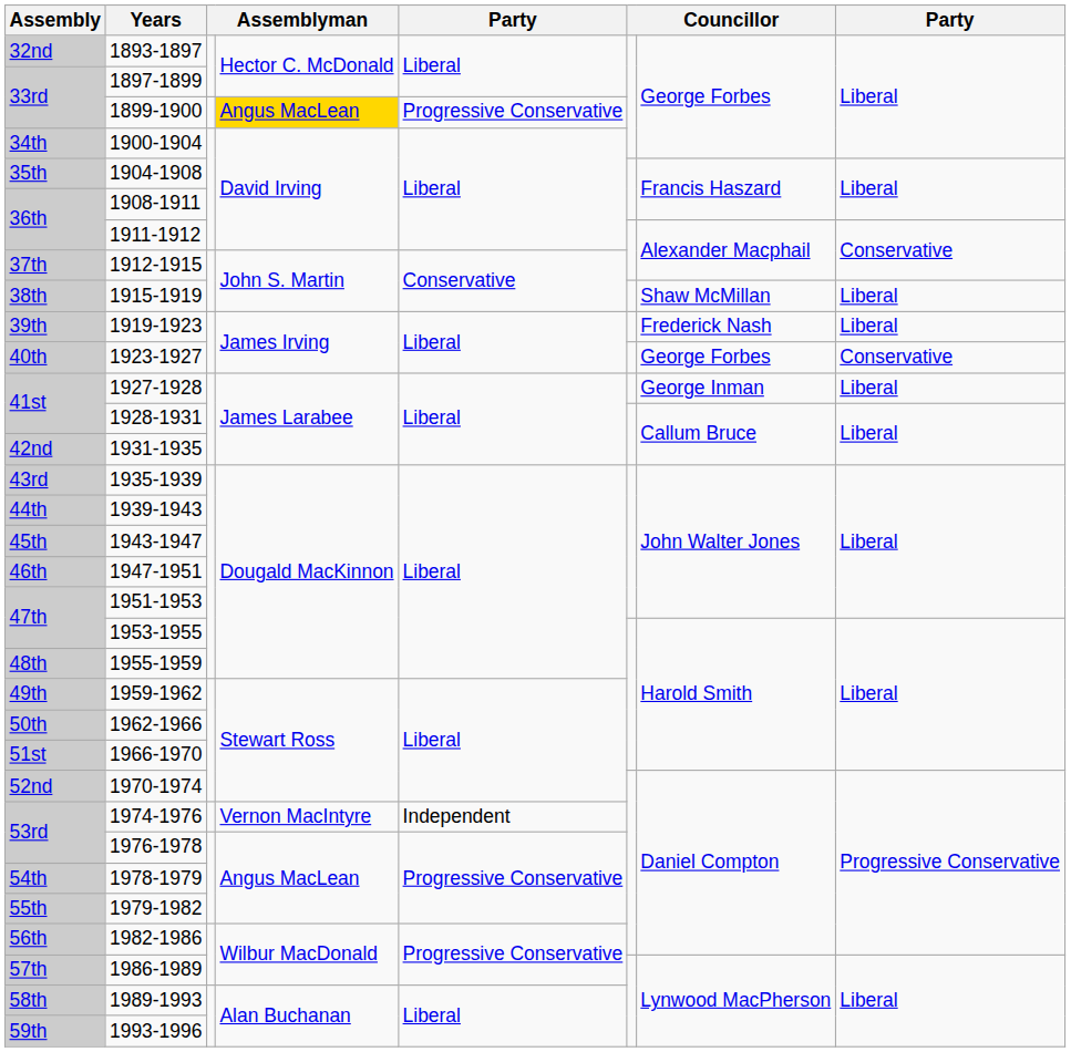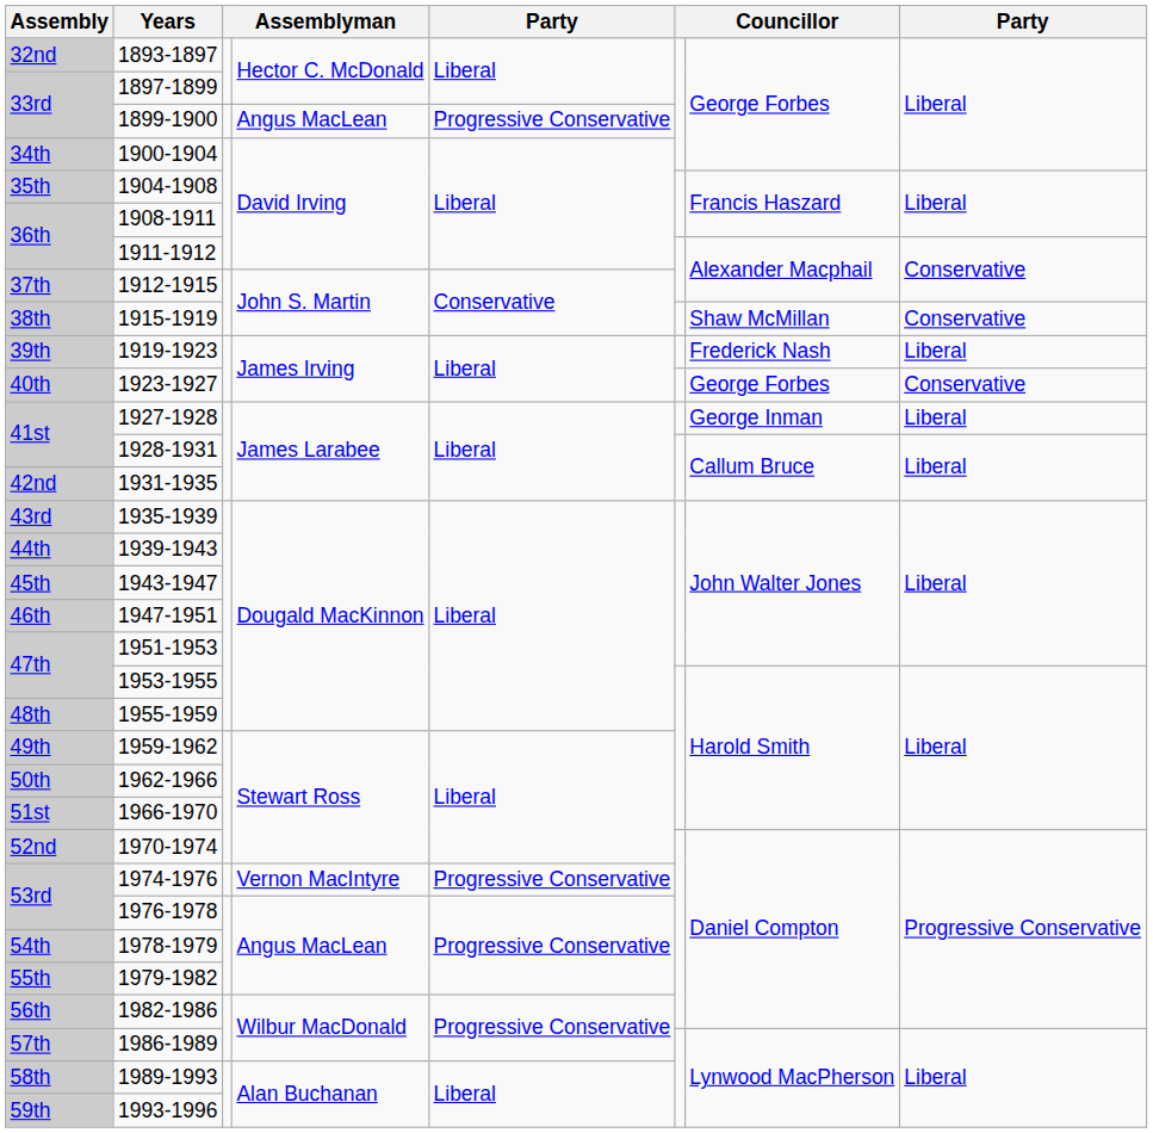 <table class="wikitable">
 <tr>
 <th>Assembly</th>
 <th>Years</th>
 <th colspan="2">Assemblyman</th>
 <th>Party</th>
 <th colspan="2">Councillor</th>
 <th>Party</th>
 </tr>
 <tr>
 <td bgcolor="CCCCCC"><a href='#'>32nd</a></td>
 <td>1893-1897</td>
 <td rowspan=2 ></td>
 <td rowspan=2><a href='#'>Hector C. McDonald</a></td>
 <td rowspan=2><a href='#'>Liberal</a></td>
 <td rowspan=4 ></td>
 <td rowspan=4><a href='#'>George Forbes</a></td>
 <td rowspan=4><a href='#'>Liberal</a></td>
 </tr>
 <tr>
 <td bgcolor="CCCCCC" rowspan=2><a href='#'>33rd</a></td>
 <td>1897-1899</td>
 </tr>
 <tr>
 <td>1899-1900</td>
 <td></td>
-<td style="background: gold;"><a href='#'>Angus MacLean</a></td>
+<td><a href='#'>Angus MacLean</a></td>
 <td><a href='#'>Progressive Conservative</a></td>
 </tr>
 <tr>
 <td bgcolor="CCCCCC"><a href='#'>34th</a></td>
 <td>1900-1904</td>
 <td rowspan=4 ></td>
 <td rowspan=4><a href='#'>David Irving</a></td>
 <td rowspan=4><a href='#'>Liberal</a></td>
 </tr>
 <tr>
 <td bgcolor="CCCCCC"><a href='#'>35th</a></td>
 <td>1904-1908</td>
 <td rowspan=2 ></td>
 <td rowspan=2><a href='#'>Francis Haszard</a></td>
 <td rowspan=2><a href='#'>Liberal</a></td>
 </tr>
 <tr>
 <td bgcolor="CCCCCC" rowspan=2><a href='#'>36th</a></td>
 <td>1908-1911</td>
 </tr>
 <tr>
 <td>1911-1912</td>
 <td rowspan=2 ></td>
 <td rowspan=2><a href='#'>Alexander Macphail</a></td>
 <td rowspan=2><a href='#'>Conservative</a></td>
 </tr>
 <tr>
 <td bgcolor="CCCCCC"><a href='#'>37th</a></td>
 <td>1912-1915</td>
 <td rowspan=2 ></td>
 <td rowspan=2><a href='#'>John S. Martin</a></td>
 <td rowspan=2><a href='#'>Conservative</a></td>
 </tr>
 <tr>
 <td bgcolor="CCCCCC"><a href='#'>38th</a></td>
 <td>1915-1919</td>
 <td></td>
 <td><a href='#'>Shaw McMillan</a></td>
-<td><a href='#'>Liberal</a></td>
+<td><a href='#'>Conservative</a></td>
 </tr>
 <tr>
 <td bgcolor="CCCCCC"><a href='#'>39th</a></td>
 <td>1919-1923</td>
 <td rowspan=2 ></td>
 <td rowspan=2><a href='#'>James Irving</a></td>
 <td rowspan=2><a href='#'>Liberal</a></td>
 <td></td>
 <td><a href='#'>Frederick Nash</a></td>
 <td><a href='#'>Liberal</a></td>
 </tr>
 <tr>
 <td bgcolor="CCCCCC"><a href='#'>40th</a></td>
 <td>1923-1927</td>
 <td></td>
 <td><a href='#'>George Forbes</a></td>
 <td><a href='#'>Conservative</a></td>
 </tr>
 <tr>
 <td bgcolor="CCCCCC" rowspan=2><a href='#'>41st</a></td>
 <td>1927-1928</td>
 <td rowspan=3 ></td>
 <td rowspan=3><a href='#'>James Larabee</a></td>
 <td rowspan=3><a href='#'>Liberal</a></td>
 <td></td>
 <td><a href='#'>George Inman</a></td>
 <td><a href='#'>Liberal</a></td>
 </tr>
 <tr>
 <td>1928-1931</td>
 <td rowspan=2 ></td>
 <td rowspan=2><a href='#'>Callum Bruce</a></td>
 <td rowspan=2><a href='#'>Liberal</a></td>
 </tr>
 <tr>
 <td bgcolor="CCCCCC"><a href='#'>42nd</a></td>
 <td>1931-1935</td>
 </tr>
 <tr>
 <td bgcolor="CCCCCC"><a href='#'>43rd</a></td>
 <td>1935-1939</td>
 <td rowspan=7 ></td>
 <td rowspan=7><a href='#'>Dougald MacKinnon</a></td>
 <td rowspan=7><a href='#'>Liberal</a></td>
 <td rowspan=5 ></td>
 <td rowspan=5><a href='#'>John Walter Jones</a></td>
 <td rowspan=5><a href='#'>Liberal</a></td>
 </tr>
 <tr>
 <td bgcolor="CCCCCC"><a href='#'>44th</a></td>
 <td>1939-1943</td>
 </tr>
 <tr>
 <td bgcolor="CCCCCC"><a href='#'>45th</a></td>
 <td>1943-1947</td>
 </tr>
 <tr>
 <td bgcolor="CCCCCC"><a href='#'>46th</a></td>
 <td>1947-1951</td>
 </tr>
 <tr>
 <td bgcolor="CCCCCC" rowspan=2><a href='#'>47th</a></td>
 <td>1951-1953</td>
 </tr>
 <tr>
 <td>1953-1955</td>
 <td rowspan=5 ></td>
 <td rowspan=5><a href='#'>Harold Smith</a></td>
 <td rowspan=5><a href='#'>Liberal</a></td>
 </tr>
 <tr>
 <td bgcolor="CCCCCC"><a href='#'>48th</a></td>
 <td>1955-1959</td>
 </tr>
 <tr>
 <td bgcolor="CCCCCC"><a href='#'>49th</a></td>
 <td>1959-1962</td>
 <td rowspan=4 ></td>
 <td rowspan=4><a href='#'>Stewart Ross</a></td>
 <td rowspan=4><a href='#'>Liberal</a></td>
 </tr>
 <tr>
 <td bgcolor="CCCCCC"><a href='#'>50th</a></td>
 <td>1962-1966</td>
 </tr>
 <tr>
 <td bgcolor="CCCCCC"><a href='#'>51st</a></td>
 <td>1966-1970</td>
 </tr>
 <tr>
 <td bgcolor="CCCCCC"><a href='#'>52nd</a></td>
 <td>1970-1974</td>
 <td rowspan=6 ></td>
 <td rowspan=6><a href='#'>Daniel Compton</a></td>
 <td rowspan=6><a href='#'>Progressive Conservative</a></td>
 </tr>
 <tr>
 <td bgcolor="CCCCCC" rowspan=2><a href='#'>53rd</a></td>
 <td>1974-1976</td>
 <td></td>
 <td><a href='#'>Vernon MacIntyre</a></td>
-<td>Independent</td>
+<td><a href='#'>Progressive Conservative</a></td>
 </tr>
 <tr>
 <td>1976-1978</td>
 <td rowspan=3 ></td>
 <td rowspan=3><a href='#'>Angus MacLean</a></td>
 <td rowspan=3><a href='#'>Progressive Conservative</a></td>
 </tr>
 <tr>
 <td bgcolor="CCCCCC"><a href='#'>54th</a></td>
 <td>1978-1979</td>
 </tr>
 <tr>
 <td bgcolor="CCCCCC"><a href='#'>55th</a></td>
 <td>1979-1982</td>
 </tr>
 <tr>
 <td bgcolor="CCCCCC"><a href='#'>56th</a></td>
 <td>1982-1986</td>
 <td rowspan=2 ></td>
 <td rowspan=2><a href='#'>Wilbur MacDonald</a></td>
 <td rowspan=2><a href='#'>Progressive Conservative</a></td>
 </tr>
 <tr>
 <td bgcolor="CCCCCC"><a href='#'>57th</a></td>
 <td>1986-1989</td>
 <td rowspan=3 ></td>
 <td rowspan=3><a href='#'>Lynwood MacPherson</a></td>
 <td rowspan=3><a href='#'>Liberal</a></td>
 </tr>
 <tr>
 <td bgcolor="CCCCCC"><a href='#'>58th</a></td>
 <td>1989-1993</td>
 <td rowspan=2 ></td>
 <td rowspan=2><a href='#'>Alan Buchanan</a></td>
 <td rowspan=2><a href='#'>Liberal</a></td>
 </tr>
 <tr>
 <td bgcolor="CCCCCC"><a href='#'>59th</a></td>
 <td>1993-1996</td>
 </tr>
 </table>
